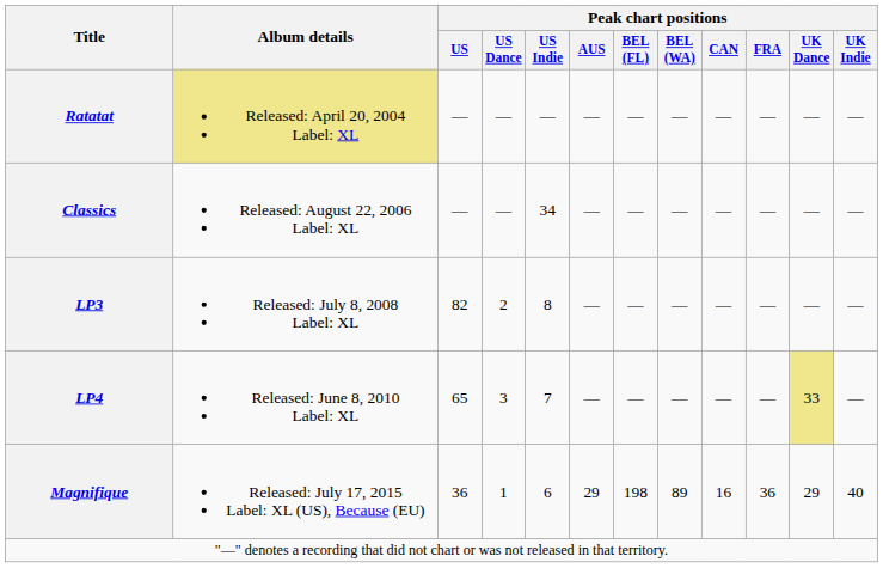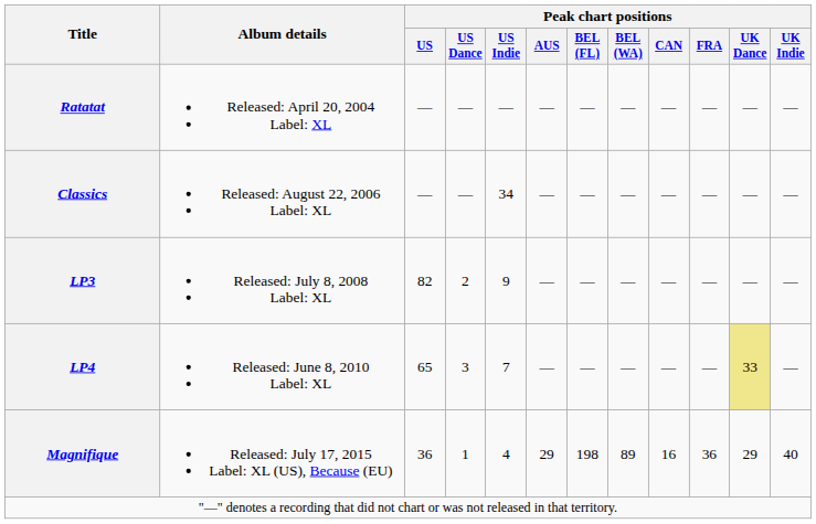 <table class="wikitable plainrowheaders" style="text-align:center;">
 <tr>
 <th scope="col" rowspan="2" style="width:10em;">Title</th>
 <th scope="col" rowspan="2" style="width:16em;">Album details</th>
 <th scope="col" colspan="10">Peak chart positions</th>
 </tr>
 <tr>
 <th scope="col" style="width:2.75em;font-size:85%;"><a href='#'>US</a><br></th>
 <th scope="col" style="width:2.75em;font-size:85%;"><a href='#'>US<br>Dance</a><br></th>
 <th scope="col" style="width:2.75em;font-size:85%;"><a href='#'>US<br>Indie</a><br></th>
 <th scope="col" style="width:2.75em;font-size:85%;"><a href='#'>AUS</a><br></th>
 <th scope="col" style="width:2.75em;font-size:85%;"><a href='#'>BEL<br>(FL)</a><br></th>
 <th scope="col" style="width:2.75em;font-size:85%;"><a href='#'>BEL<br>(WA)</a><br></th>
 <th scope="col" style="width:2.75em;font-size:85%;"><a href='#'>CAN</a><br></th>
 <th scope="col" style="width:2.75em;font-size:85%;"><a href='#'>FRA</a><br></th>
 <th scope="col" style="width:2.75em;font-size:85%;"><a href='#'>UK<br>Dance</a><br></th>
 <th scope="col" style="width:2.75em;font-size:85%;"><a href='#'>UK<br>Indie</a><br></th>
 </tr>
 <tr>
 <th scope="row"><em><a href='#'>Ratatat</a></em></th>
-<td style="background: khaki;"><br><ul><li>Released: April 20, 2004</li><li>Label: <a href='#'>XL</a></li></ul></td>
+<td><br><ul><li>Released: April 20, 2004</li><li>Label: <a href='#'>XL</a></li></ul></td>
 <td>—</td>
 <td>—</td>
 <td>—</td>
 <td>—</td>
 <td>—</td>
 <td>—</td>
 <td>—</td>
 <td>—</td>
 <td>—</td>
 <td>—</td>
 </tr>
 <tr>
 <th scope="row"><em><a href='#'>Classics</a></em></th>
 <td><br><ul><li>Released: August 22, 2006</li><li>Label: XL</li></ul></td>
 <td>—</td>
 <td>—</td>
 <td>34</td>
 <td>—</td>
 <td>—</td>
 <td>—</td>
 <td>—</td>
 <td>—</td>
 <td>—</td>
 <td>—</td>
 </tr>
 <tr>
 <th scope="row"><em><a href='#'>LP3</a></em></th>
 <td><br><ul><li>Released: July 8, 2008</li><li>Label: XL</li></ul></td>
 <td>82</td>
 <td>2</td>
-<td>8</td>
+<td>9</td>
 <td>—</td>
 <td>—</td>
 <td>—</td>
 <td>—</td>
 <td>—</td>
 <td>—</td>
 <td>—</td>
 </tr>
 <tr>
 <th scope="row"><em><a href='#'>LP4</a></em></th>
 <td><br><ul><li>Released: June 8, 2010</li><li>Label: XL</li></ul></td>
 <td>65</td>
 <td>3</td>
 <td>7</td>
 <td>—</td>
 <td>—</td>
 <td>—</td>
 <td>—</td>
 <td>—</td>
 <td style="background: khaki;">33</td>
 <td>—</td>
 </tr>
 <tr>
 <th scope="row"><em><a href='#'>Magnifique</a></em></th>
 <td><br><ul><li>Released: July 17, 2015</li><li>Label: XL (US), <a href='#'>Because</a> (EU)</li></ul></td>
 <td>36</td>
 <td>1</td>
-<td>6</td>
+<td>4</td>
 <td>29</td>
 <td>198</td>
 <td>89</td>
 <td>16</td>
 <td>36</td>
 <td>29</td>
 <td>40</td>
 </tr>
 <tr>
 <td colspan="15" style="font-size:90%">"—" denotes a recording that did not chart or was not released in that territory.</td>
 </tr>
 </table>
